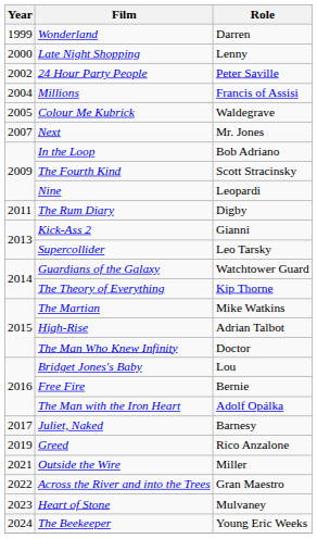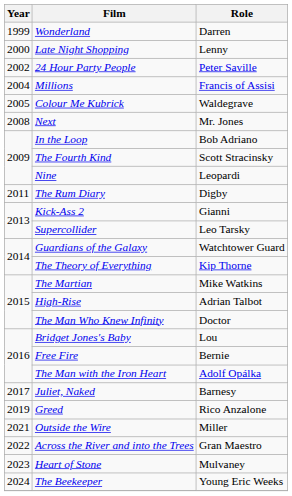 <table class="wikitable">
 <tr>
 <th>Year</th>
 <th>Film</th>
 <th>Role</th>
 </tr>
 <tr>
 <td>1999</td>
 <td><em><a href='#'>Wonderland</a></em></td>
 <td>Darren</td>
 </tr>
 <tr>
 <td>2000</td>
 <td><em><a href='#'>Late Night Shopping</a></em></td>
 <td>Lenny</td>
 </tr>
 <tr>
 <td>2002</td>
 <td><em><a href='#'>24 Hour Party People</a></em></td>
 <td><a href='#'>Peter Saville</a></td>
 </tr>
 <tr>
 <td>2004</td>
 <td><em><a href='#'>Millions</a></em></td>
 <td><a href='#'>Francis of Assisi</a></td>
 </tr>
 <tr>
 <td>2005</td>
 <td><em><a href='#'>Colour Me Kubrick</a></em></td>
 <td>Waldegrave</td>
 </tr>
 <tr>
-<td>2007</td>
+<td>2008</td>
 <td><em><a href='#'>Next</a></em></td>
 <td>Mr. Jones</td>
 </tr>
 <tr>
 <td rowspan=3>2009</td>
 <td><em><a href='#'>In the Loop</a></em></td>
 <td>Bob Adriano</td>
 </tr>
 <tr>
 <td><em><a href='#'>The Fourth Kind</a></em></td>
 <td>Scott Stracinsky</td>
 </tr>
 <tr>
 <td><em><a href='#'>Nine</a></em></td>
 <td>Leopardi</td>
 </tr>
 <tr>
 <td>2011</td>
 <td><em><a href='#'>The Rum Diary</a></em></td>
 <td>Digby</td>
 </tr>
 <tr>
 <td rowspan=2>2013</td>
 <td><em><a href='#'>Kick-Ass 2</a></em></td>
 <td>Gianni</td>
 </tr>
 <tr>
 <td><em><a href='#'>Supercollider</a></em></td>
 <td>Leo Tarsky</td>
 </tr>
 <tr>
 <td rowspan=2>2014</td>
 <td><em><a href='#'>Guardians of the Galaxy</a></em></td>
 <td>Watchtower Guard</td>
 </tr>
 <tr>
 <td><em><a href='#'>The Theory of Everything</a></em></td>
 <td><a href='#'>Kip Thorne</a></td>
 </tr>
 <tr>
 <td rowspan=3>2015</td>
 <td><em><a href='#'>The Martian</a></em></td>
 <td>Mike Watkins</td>
 </tr>
 <tr>
 <td><em><a href='#'>High-Rise</a></em></td>
 <td>Adrian Talbot</td>
 </tr>
 <tr>
 <td><em><a href='#'>The Man Who Knew Infinity</a></em></td>
 <td>Doctor</td>
 </tr>
 <tr>
 <td rowspan=3>2016</td>
 <td><em><a href='#'>Bridget Jones's Baby</a></em></td>
 <td>Lou</td>
 </tr>
 <tr>
 <td><em><a href='#'>Free Fire</a></em></td>
 <td>Bernie</td>
 </tr>
 <tr>
 <td><em><a href='#'>The Man with the Iron Heart</a></em></td>
 <td><a href='#'>Adolf Opálka</a></td>
 </tr>
 <tr>
 <td>2017</td>
 <td><em><a href='#'>Juliet, Naked</a></em></td>
 <td>Barnesy</td>
 </tr>
 <tr>
 <td>2019</td>
 <td><em><a href='#'>Greed</a></em></td>
 <td>Rico Anzalone</td>
 </tr>
 <tr>
 <td>2021</td>
 <td><em><a href='#'>Outside the Wire</a></em></td>
 <td>Miller</td>
 </tr>
 <tr>
 <td>2022</td>
 <td><em><a href='#'>Across the River and into the Trees</a></em></td>
 <td>Gran Maestro</td>
 </tr>
 <tr>
 <td>2023</td>
 <td><em><a href='#'>Heart of Stone</a></em></td>
 <td>Mulvaney</td>
 </tr>
 <tr>
 <td>2024</td>
 <td><em><a href='#'>The Beekeeper</a></em></td>
 <td>Young Eric Weeks</td>
 </tr>
 <tr>
 </tr>
 </table>
